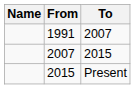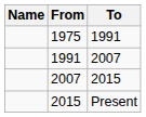 <table class="wikitable sortable">
 <tr>
 <th>Name</th>
 <th>From</th>
 <th>To</th>
+</tr>
+<tr>
+<td></td>
+<td>1975</td>
+<td>1991</td>
 </tr>
 <tr>
 <td></td>
 <td>1991</td>
 <td>2007</td>
 </tr>
 <tr>
 <td></td>
 <td>2007</td>
 <td>2015</td>
 </tr>
 <tr>
 <td></td>
 <td>2015</td>
 <td>Present</td>
 </tr>
 </table>
